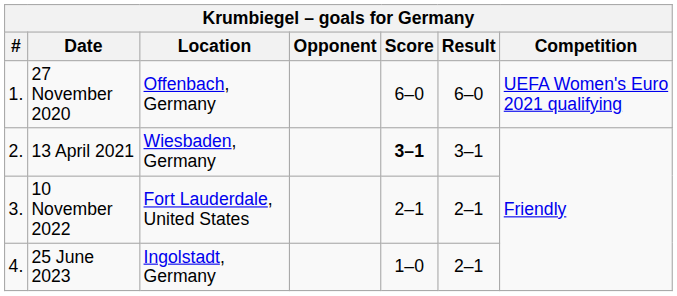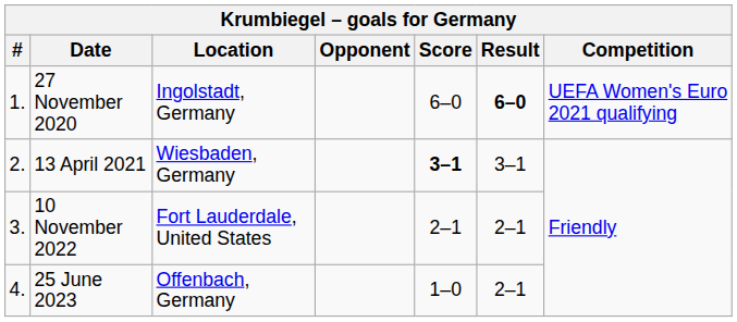 <table class="wikitable">
 <tr>
 <th colspan="7">Krumbiegel – goals for Germany</th>
 </tr>
 <tr>
 <th>#</th>
 <th>Date</th>
 <th>Location</th>
 <th>Opponent</th>
 <th>Score</th>
 <th>Result</th>
 <th>Competition</th>
 </tr>
 <tr>
 <td align=center>1.</td>
 <td>27 November 2020</td>
-<td><a href='#'>Offenbach</a>, Germany</td>
+<td><a href='#'>Ingolstadt</a>, Germany</td>
 <td></td>
 <td align=center>6–0</td>
-<td align=center>6–0</td>
+<td align=center><strong>6–0</strong></td>
 <td><a href='#'>UEFA Women's Euro 2021 qualifying</a></td>
 </tr>
 <tr>
 <td align=center>2.</td>
 <td>13 April 2021</td>
 <td><a href='#'>Wiesbaden</a>, Germany</td>
 <td></td>
 <td align=center><strong>3–1</strong></td>
 <td align=center>3–1</td>
 <td rowspan=3><a href='#'>Friendly</a></td>
 </tr>
 <tr>
 <td align=center>3.</td>
 <td>10 November 2022</td>
 <td><a href='#'>Fort Lauderdale</a>, United States</td>
 <td></td>
 <td align=center>2–1</td>
 <td align=center>2–1</td>
 </tr>
 <tr>
 <td align=center>4.</td>
 <td>25 June 2023</td>
-<td><a href='#'>Ingolstadt</a>, Germany</td>
+<td><a href='#'>Offenbach</a>, Germany</td>
 <td></td>
 <td align=center>1–0</td>
 <td align=center>2–1</td>
 </tr>
 </table>
